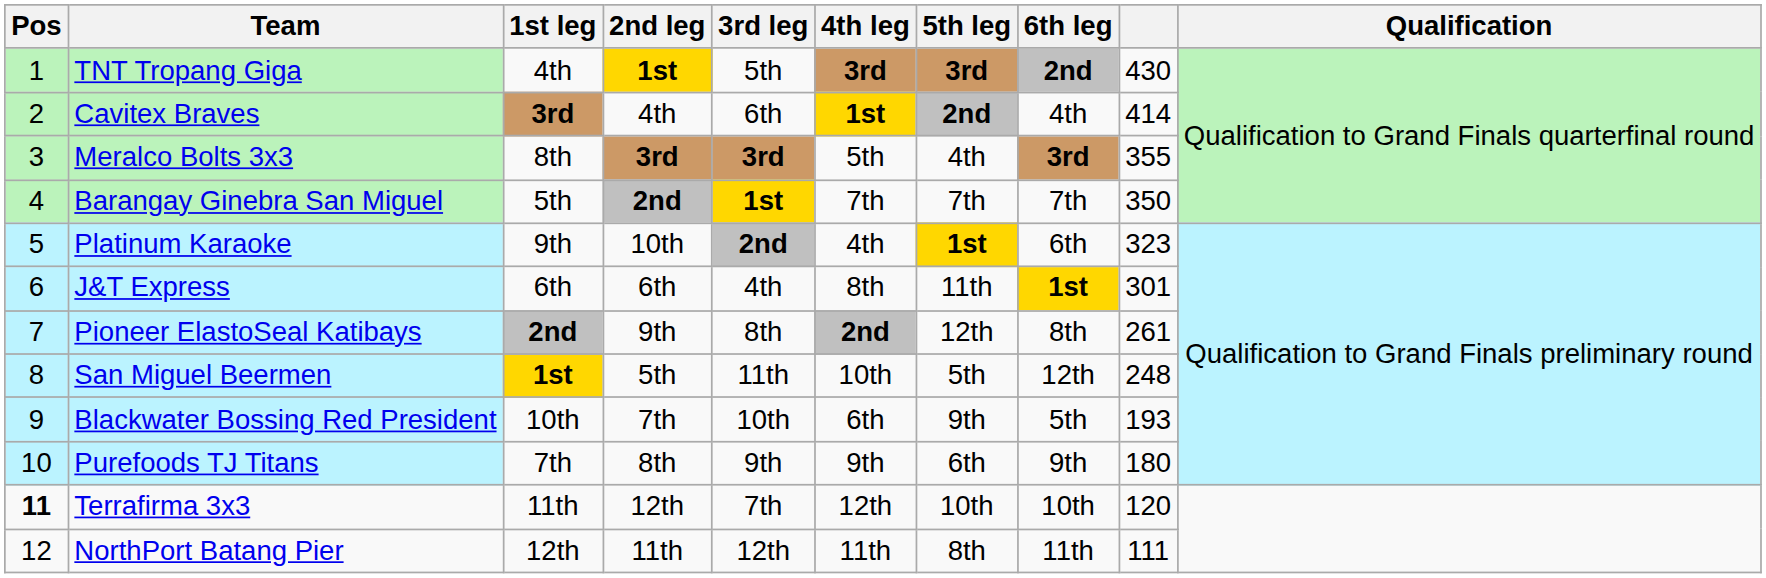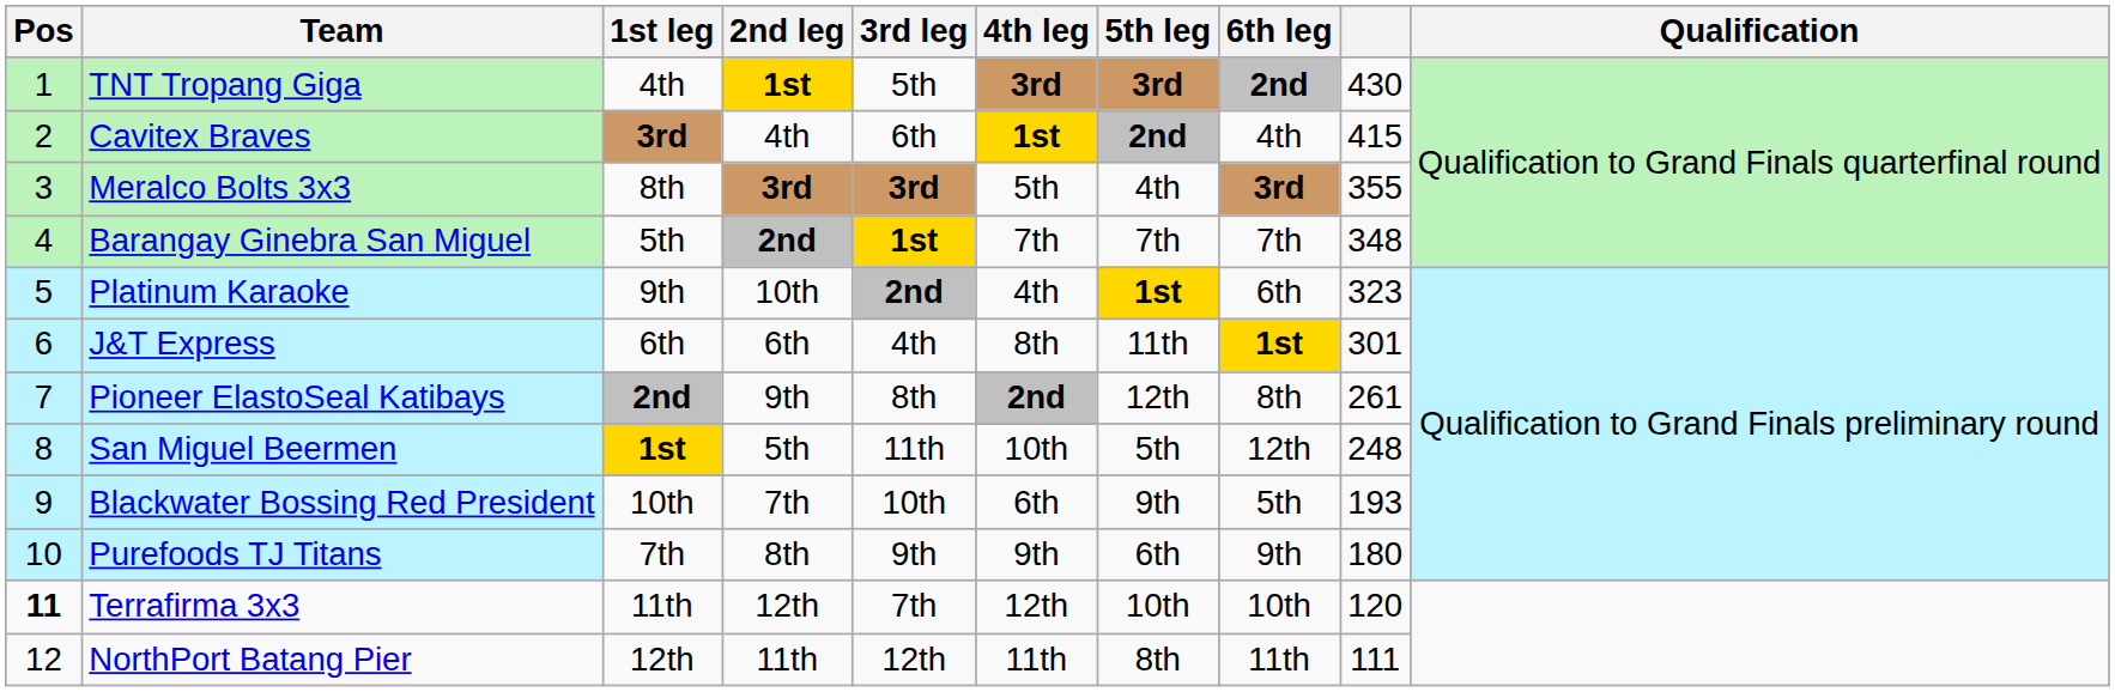 <table class="wikitable" style="text-align:center">
 <tr>
 <th>Pos</th>
 <th>Team</th>
 <th>1st leg</th>
 <th>2nd leg</th>
 <th>3rd leg</th>
 <th>4th leg</th>
 <th>5th leg</th>
 <th>6th leg</th>
 <th></th>
 <th>Qualification</th>
 </tr>
 <tr>
 <td bgcolor=#bbf3bb>1</td>
 <td bgcolor=#bbf3bb align=left><a href='#'>TNT Tropang Giga</a></td>
 <td>4th</td>
 <td bgcolor=gold><strong>1st</strong></td>
 <td>5th</td>
 <td bgcolor=#cc9966><strong>3rd</strong></td>
 <td bgcolor=#cc9966><strong>3rd</strong></td>
 <td bgcolor=silver><strong>2nd</strong></td>
 <td>430</td>
 <td bgcolor=#bbf3bb rowspan=4>Qualification to Grand Finals quarterfinal round</td>
 </tr>
 <tr>
 <td bgcolor=#bbf3bb>2</td>
 <td bgcolor=#bbf3bb align=left><a href='#'>Cavitex Braves</a></td>
 <td bgcolor=#cc9966><strong>3rd</strong></td>
 <td>4th</td>
 <td>6th</td>
 <td bgcolor=gold><strong>1st</strong></td>
 <td bgcolor=silver><strong>2nd</strong></td>
 <td>4th</td>
-<td>414</td>
+<td>415</td>
 </tr>
 <tr>
 <td bgcolor=#bbf3bb>3</td>
 <td bgcolor=#bbf3bb align=left><a href='#'>Meralco Bolts 3x3</a></td>
 <td>8th</td>
 <td bgcolor=#cc9966><strong>3rd</strong></td>
 <td bgcolor=#cc9966><strong>3rd</strong></td>
 <td>5th</td>
 <td>4th</td>
 <td bgcolor=#cc9966><strong>3rd</strong></td>
 <td>355</td>
 </tr>
 <tr>
 <td bgcolor=#bbf3bb>4</td>
 <td bgcolor=#bbf3bb align=left><a href='#'>Barangay Ginebra San Miguel</a></td>
 <td>5th</td>
 <td bgcolor=silver><strong>2nd</strong></td>
 <td bgcolor=gold><strong>1st</strong></td>
 <td>7th</td>
 <td>7th</td>
 <td>7th</td>
-<td>350</td>
+<td>348</td>
 </tr>
 <tr>
 <td bgcolor=#bbf3ff>5</td>
 <td bgcolor=#bbf3ff align=left><a href='#'>Platinum Karaoke</a></td>
 <td>9th</td>
 <td>10th</td>
 <td bgcolor=silver><strong>2nd</strong></td>
 <td>4th</td>
 <td bgcolor=gold><strong>1st</strong></td>
 <td>6th</td>
 <td>323</td>
 <td bgcolor=#bbf3ff rowspan=6>Qualification to Grand Finals preliminary round</td>
 </tr>
 <tr>
 <td bgcolor=#bbf3ff>6</td>
 <td bgcolor=#bbf3ff align=left><a href='#'>J&T Express</a></td>
 <td>6th</td>
 <td>6th</td>
 <td>4th</td>
 <td>8th</td>
 <td>11th</td>
 <td bgcolor=gold><strong>1st</strong></td>
 <td>301</td>
 </tr>
 <tr>
 <td bgcolor=#bbf3ff>7</td>
 <td bgcolor=#bbf3ff align=left><a href='#'>Pioneer ElastoSeal Katibays</a></td>
 <td bgcolor=silver><strong>2nd</strong></td>
 <td>9th</td>
 <td>8th</td>
 <td bgcolor=silver><strong>2nd</strong></td>
 <td>12th</td>
 <td>8th</td>
 <td>261</td>
 </tr>
 <tr>
 <td bgcolor=#bbf3ff>8</td>
 <td bgcolor=#bbf3ff align=left><a href='#'>San Miguel Beermen</a></td>
 <td bgcolor=gold><strong>1st</strong></td>
 <td>5th</td>
 <td>11th</td>
 <td>10th</td>
 <td>5th</td>
 <td>12th</td>
 <td>248</td>
 </tr>
 <tr>
 <td bgcolor=#bbf3ff>9</td>
 <td bgcolor=#bbf3ff align=left><a href='#'>Blackwater Bossing Red President</a></td>
 <td>10th</td>
 <td>7th</td>
 <td>10th</td>
 <td>6th</td>
 <td>9th</td>
 <td>5th</td>
 <td>193</td>
 </tr>
 <tr>
 <td bgcolor=#bbf3ff>10</td>
 <td bgcolor=#bbf3ff align=left><a href='#'>Purefoods TJ Titans</a></td>
 <td>7th</td>
 <td>8th</td>
 <td>9th</td>
 <td>9th</td>
 <td>6th</td>
 <td>9th</td>
 <td>180</td>
 </tr>
 <tr>
 <td><strong>11</strong></td>
 <td align=left><a href='#'>Terrafirma 3x3</a></td>
 <td>11th</td>
 <td>12th</td>
 <td>7th</td>
 <td>12th</td>
 <td>10th</td>
 <td>10th</td>
 <td>120</td>
 </tr>
 <tr>
 <td>12</td>
 <td align=left><a href='#'>NorthPort Batang Pier</a></td>
 <td>12th</td>
 <td>11th</td>
 <td>12th</td>
 <td>11th</td>
 <td>8th</td>
 <td>11th</td>
 <td>111</td>
 </tr>
 </table>
